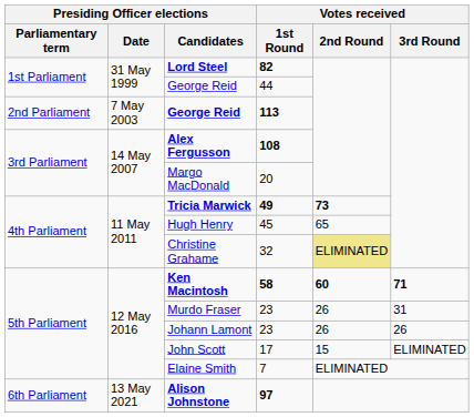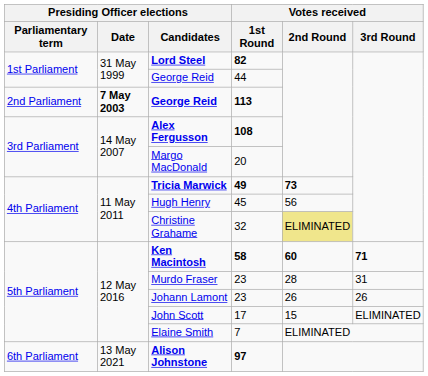 <table class="wikitable">
 <tr>
 <th colspan="3">Presiding Officer elections</th>
 <th colspan="3">Votes received</th>
 </tr>
 <tr>
 <th>Parliamentary term</th>
 <th>Date</th>
 <th colspan="1">Candidates</th>
 <th>1st Round</th>
 <th>2nd Round</th>
 <th>3rd Round</th>
 </tr>
 <tr>
 <td rowspan="2"><a href='#'>1st Parliament</a></td>
 <td rowspan="2">31 May 1999</td>
 <td><strong><a href='#'>Lord Steel</a></strong></td>
 <td><strong>82</strong></td>
 <td rowspan="5"></td>
 <td rowspan="8"></td>
 </tr>
 <tr>
 <td><a href='#'>George Reid</a></td>
 <td>44</td>
 </tr>
 <tr>
 <td><a href='#'>2nd Parliament</a></td>
-<td>7 May 2003 </td>
+<td><strong>7 May 2003 </strong></td>
 <td><strong><a href='#'>George Reid</a></strong></td>
 <td><strong>113</strong></td>
 </tr>
 <tr>
 <td rowspan="2"><a href='#'>3rd Parliament</a></td>
 <td rowspan="2">14 May 2007</td>
 <td><strong><a href='#'>Alex Fergusson</a></strong></td>
 <td><strong>108</strong></td>
 </tr>
 <tr>
 <td><a href='#'>Margo MacDonald</a></td>
 <td>20</td>
 </tr>
 <tr>
 <td rowspan="3"><a href='#'>4th Parliament</a></td>
 <td rowspan="3">11 May 2011</td>
 <td><strong><a href='#'>Tricia Marwick</a></strong></td>
 <td><strong>49</strong></td>
 <td><strong>73</strong></td>
 </tr>
 <tr>
 <td><a href='#'>Hugh Henry</a></td>
 <td>45</td>
-<td>65</td>
+<td>56</td>
 </tr>
 <tr>
 <td><a href='#'>Christine Grahame</a></td>
 <td>32</td>
 <td style="background: khaki;">ELIMINATED</td>
 </tr>
 <tr>
 <td rowspan="5"><a href='#'>5th Parliament</a></td>
 <td rowspan="5">12 May 2016</td>
 <td><strong><a href='#'>Ken Macintosh</a></strong></td>
 <td><strong>58</strong></td>
 <td><strong>60</strong></td>
 <td><strong>71</strong></td>
 </tr>
 <tr>
 <td><a href='#'>Murdo Fraser</a></td>
 <td>23</td>
-<td>26</td>
+<td>28</td>
 <td>31</td>
 </tr>
 <tr>
 <td><a href='#'>Johann Lamont</a></td>
 <td>23</td>
 <td>26</td>
 <td>26</td>
 </tr>
 <tr>
 <td><a href='#'>John Scott</a></td>
 <td>17</td>
 <td>15</td>
 <td>ELIMINATED</td>
 </tr>
 <tr>
 <td><a href='#'>Elaine Smith</a></td>
 <td>7</td>
 <td colspan="2">ELIMINATED</td>
 </tr>
 <tr>
 <td><a href='#'>6th Parliament</a></td>
 <td>13 May 2021</td>
 <td><strong><a href='#'>Alison Johnstone</a></strong></td>
 <td><strong>97</strong></td>
 <td colspan="2"></td>
 </tr>
 </table>
